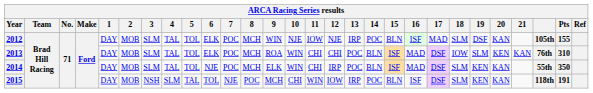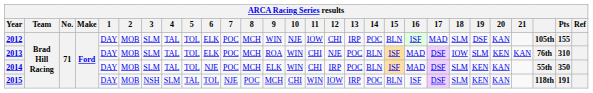 <table class="wikitable" style="text-align:center; font-size:75%">
 <tr>
 <th colspan=48><a href='#'>ARCA Racing Series</a> results</th>
 </tr>
 <tr>
 <th>Year</th>
 <th>Team</th>
 <th>No.</th>
 <th>Make</th>
 <th>1</th>
 <th>2</th>
 <th>3</th>
 <th>4</th>
 <th>5</th>
 <th>6</th>
 <th>7</th>
 <th>8</th>
 <th>9</th>
 <th>10</th>
 <th>11</th>
 <th>12</th>
 <th>13</th>
 <th>14</th>
 <th>15</th>
 <th>16</th>
 <th>17</th>
 <th>18</th>
 <th>19</th>
 <th>20</th>
 <th>21</th>
 <th></th>
 <th>Pts</th>
 <th>Ref</th>
 </tr>
 <tr>
 <th><a href='#'>2012</a></th>
 <th rowspan=4>Brad Hill Racing</th>
 <th rowspan=4>71</th>
 <th rowspan=4><a href='#'>Ford</a></th>
 <td><a href='#'>DAY</a></td>
 <td><a href='#'>MOB</a></td>
 <td><a href='#'>SLM</a></td>
 <td><a href='#'>TAL</a></td>
 <td><a href='#'>TOL</a></td>
 <td><a href='#'>ELK</a></td>
 <td><a href='#'>POC</a></td>
 <td><a href='#'>MCH</a></td>
 <td><a href='#'>WIN</a></td>
 <td><a href='#'>NJE</a></td>
 <td><a href='#'>IOW</a></td>
-<td><a href='#'>NJE</a></td>
+<td><a href='#'>CHI</a></td>
 <td><a href='#'>IRP</a></td>
 <td><a href='#'>POC</a></td>
 <td><a href='#'>BLN</a></td>
 <td style="background:#DFFFDF;"><a href='#'>ISF</a><br></td>
 <td><a href='#'>MAD</a></td>
 <td><a href='#'>SLM</a></td>
 <td><a href='#'>DSF</a><br></td>
 <td><a href='#'>KAN</a></td>
 <td></td>
 <th>105th</th>
 <th>155</th>
 <th></th>
 </tr>
 <tr>
 <th><a href='#'>2013</a></th>
 <td><a href='#'>DAY</a></td>
 <td><a href='#'>MOB</a></td>
 <td><a href='#'>SLM</a></td>
 <td><a href='#'>TAL</a></td>
 <td><a href='#'>TOL</a></td>
 <td><a href='#'>ELK</a></td>
 <td><a href='#'>POC</a></td>
 <td><a href='#'>MCH</a></td>
 <td><a href='#'>ROA</a></td>
 <td><a href='#'>WIN</a></td>
 <td><a href='#'>CHI</a></td>
-<td><a href='#'>CHI</a></td>
+<td><a href='#'>NJE</a></td>
 <td><a href='#'>POC</a></td>
 <td><a href='#'>BLN</a></td>
 <td style="background:#FFDF9F;"><a href='#'>ISF</a><br></td>
 <td><a href='#'>MAD</a></td>
 <td style="background:#EFCFFF;"><a href='#'>DSF</a><br></td>
 <td><a href='#'>IOW</a></td>
 <td><a href='#'>SLM</a></td>
 <td><a href='#'>KEN</a></td>
 <td><a href='#'>KAN</a></td>
 <th>76th</th>
 <th>310</th>
 <th></th>
 </tr>
 <tr>
 <th><a href='#'>2014</a></th>
 <td><a href='#'>DAY</a></td>
 <td><a href='#'>MOB</a></td>
 <td><a href='#'>SLM</a></td>
 <td><a href='#'>TAL</a></td>
 <td><a href='#'>TOL</a></td>
 <td><a href='#'>NJE</a></td>
 <td><a href='#'>POC</a></td>
 <td><a href='#'>MCH</a></td>
 <td><a href='#'>ELK</a></td>
 <td><a href='#'>WIN</a></td>
 <td><a href='#'>CHI</a></td>
 <td><a href='#'>IRP</a></td>
 <td><a href='#'>POC</a></td>
 <td><a href='#'>BLN</a></td>
 <td style="background:#FFDF9F;"><a href='#'>ISF</a><br></td>
 <td><a href='#'>MAD</a></td>
 <td style="background:#EFCFFF;"><a href='#'>DSF</a><br></td>
 <td><a href='#'>SLM</a></td>
 <td><a href='#'>KEN</a></td>
 <td><a href='#'>KAN</a></td>
 <td></td>
 <th>55th</th>
 <th>350</th>
 <th></th>
 </tr>
 <tr>
 <th><a href='#'>2015</a></th>
 <td><a href='#'>DAY</a></td>
 <td><a href='#'>MOB</a></td>
 <td><a href='#'>NSH</a></td>
 <td><a href='#'>SLM</a></td>
 <td><a href='#'>TAL</a></td>
 <td><a href='#'>TOL</a></td>
 <td><a href='#'>NJE</a></td>
 <td><a href='#'>POC</a></td>
 <td><a href='#'>MCH</a></td>
 <td><a href='#'>CHI</a></td>
 <td><a href='#'>WIN</a></td>
 <td><a href='#'>IOW</a></td>
 <td><a href='#'>IRP</a></td>
 <td><a href='#'>POC</a></td>
 <td><a href='#'>BLN</a></td>
 <td><a href='#'>ISF</a></td>
 <td style="background:#EFCFFF;"><a href='#'>DSF</a><br></td>
 <td><a href='#'>SLM</a></td>
 <td><a href='#'>KEN</a></td>
 <td><a href='#'>KAN</a></td>
 <td></td>
 <th>118th</th>
 <th>191</th>
 <th></th>
 </tr>
 </table>
